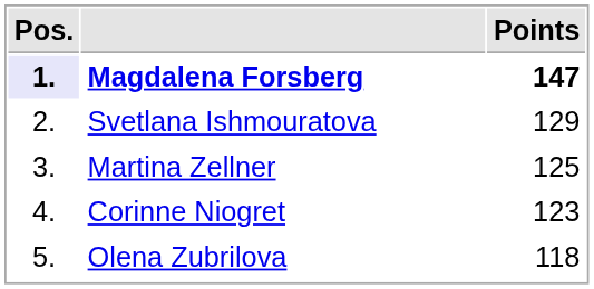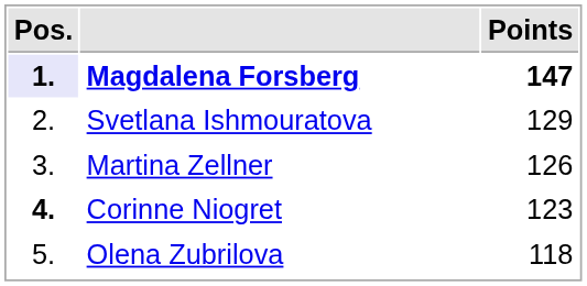 <table cellspacing="1" cellpadding="3" style="border:1px solid #AAAAAA;font-size:90%">
 <tr bgcolor="#E4E4E4">
 <th style="border-bottom:1px solid #AAAAAA" width=10>Pos.</th>
 <th style="border-bottom:1px solid #AAAAAA" width=200></th>
 <th style="border-bottom:1px solid #AAAAAA" width=20>Points</th>
 </tr>
 <tr>
 <td align="center" style="background: lavender;"><strong>1.</strong></td>
 <td> <strong><a href='#'>Magdalena Forsberg</a></strong></td>
 <td align="right"><strong>147</strong></td>
 </tr>
 <tr>
 <td align="center">2.</td>
 <td> <a href='#'>Svetlana Ishmouratova</a></td>
 <td align="right">129</td>
 </tr>
 <tr>
 <td align="center">3.</td>
 <td> <a href='#'>Martina Zellner</a></td>
-<td align="right">125</td>
+<td align="right">126</td>
 </tr>
 <tr>
-<td align="center">4.</td>
+<td align="center"><strong>4.</strong></td>
 <td> <a href='#'>Corinne Niogret</a></td>
 <td align="right">123</td>
 </tr>
 <tr>
 <td align="center">5.</td>
 <td> <a href='#'>Olena Zubrilova</a></td>
 <td align="right">118</td>
 </tr>
 <tr>
 </tr>
 </table>
